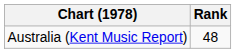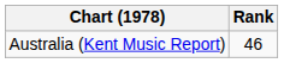 <table class="wikitable">
 <tr>
 <th>Chart (1978)</th>
 <th>Rank</th>
 </tr>
 <tr>
 <td>Australia (<a href='#'>Kent Music Report</a>)</td>
-<td align="center">48</td>
+<td align="center">46</td>
 </tr>
 </table>
